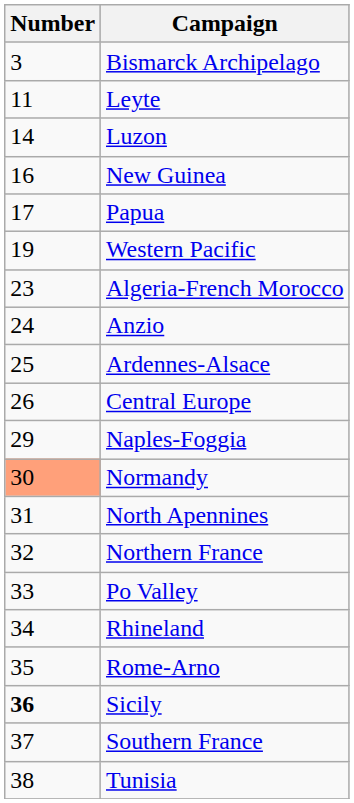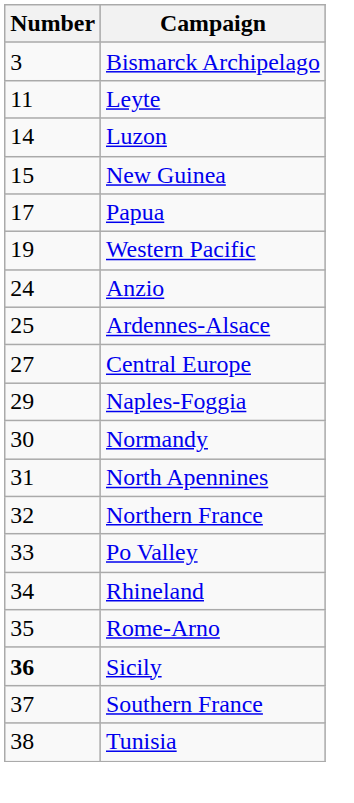 <table class="wikitable">
 <tr>
 <th>Number</th>
 <th>Campaign</th>
 </tr>
 <tr>
 <td>3</td>
 <td><a href='#'>Bismarck Archipelago</a></td>
 </tr>
 <tr>
 <td>11</td>
 <td><a href='#'>Leyte</a></td>
 </tr>
 <tr>
 <td>14</td>
 <td><a href='#'>Luzon</a></td>
 </tr>
 <tr>
-<td>16</td>
+<td>15</td>
 <td><a href='#'>New Guinea</a></td>
 </tr>
 <tr>
 <td>17</td>
 <td><a href='#'>Papua</a></td>
 </tr>
 <tr>
 <td>19</td>
 <td><a href='#'>Western Pacific</a></td>
 </tr>
 <tr>
-<td>23</td>
-<td><a href='#'>Algeria-French Morocco</a></td>
-</tr>
-<tr>
 <td>24</td>
 <td><a href='#'>Anzio</a></td>
 </tr>
 <tr>
 <td>25</td>
 <td><a href='#'>Ardennes-Alsace</a></td>
 </tr>
 <tr>
-<td>26</td>
+<td>27</td>
 <td><a href='#'>Central Europe</a></td>
 </tr>
 <tr>
 <td>29</td>
 <td><a href='#'>Naples-Foggia</a></td>
 </tr>
 <tr>
-<td style="background: lightsalmon;">30</td>
+<td>30</td>
 <td><a href='#'>Normandy</a></td>
 </tr>
 <tr>
 <td>31</td>
 <td><a href='#'>North Apennines</a></td>
 </tr>
 <tr>
 <td>32</td>
 <td><a href='#'>Northern France</a></td>
 </tr>
 <tr>
 <td>33</td>
 <td><a href='#'>Po Valley</a></td>
 </tr>
 <tr>
 <td>34</td>
 <td><a href='#'>Rhineland</a></td>
 </tr>
 <tr>
 <td>35</td>
 <td><a href='#'>Rome-Arno</a></td>
 </tr>
 <tr>
 <td><strong>36</strong></td>
 <td><a href='#'>Sicily</a></td>
 </tr>
 <tr>
 <td>37</td>
 <td><a href='#'>Southern France</a></td>
 </tr>
 <tr>
 <td>38</td>
 <td><a href='#'>Tunisia</a></td>
 </tr>
 </table>
